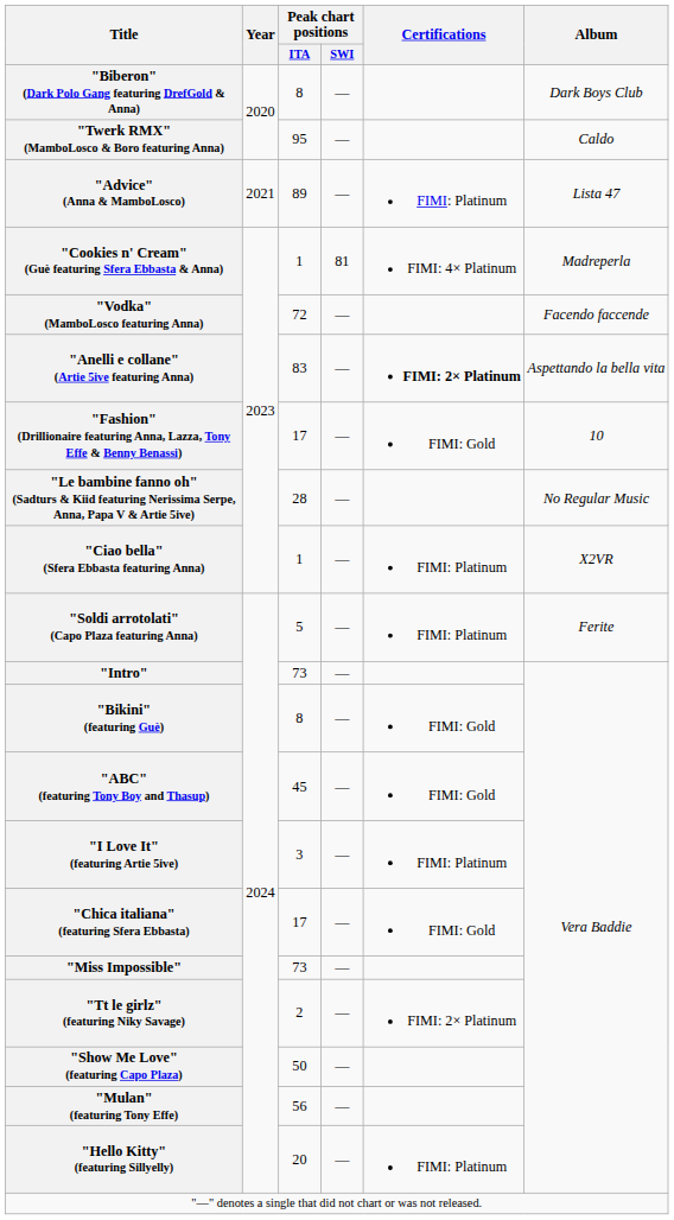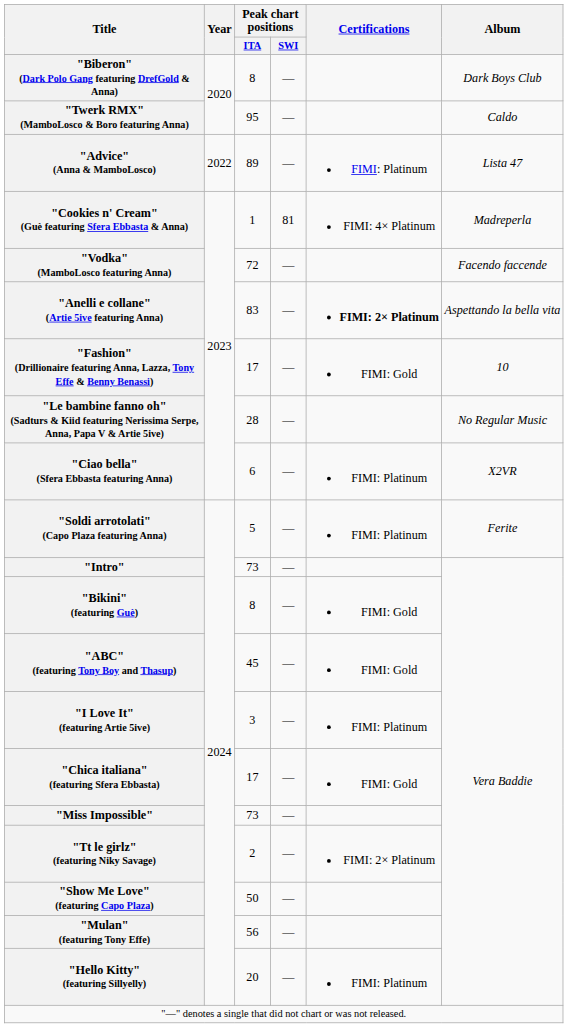 <table class="wikitable plainrowheaders" style="text-align:center;">
 <tr>
 <th scope="col" rowspan="2" style="width:16em;">Title</th>
 <th scope="col" rowspan="2" style="width:1em;">Year</th>
 <th scope="col" colspan="2">Peak chart positions</th>
 <th scope="col" rowspan="2"><a href='#'>Certifications</a></th>
 <th scope="col" rowspan="2">Album</th>
 </tr>
 <tr>
 <th scope="col" style="width:3em;font-size:85%;"><a href='#'>ITA</a><br></th>
 <th scope="col" style="width:3em;font-size:85%;"><a href='#'>SWI</a><br></th>
 </tr>
 <tr>
 <th scope="row">"Biberon"<br><small>(<a href='#'>Dark Polo Gang</a> featuring <a href='#'>DrefGold</a> & Anna)</small></th>
 <td rowspan="2">2020</td>
 <td>8</td>
 <td>—</td>
 <td></td>
 <td><em>Dark Boys Club</em></td>
 </tr>
 <tr>
 <th scope="row">"Twerk RMX"<br><small>(MamboLosco & Boro featuring Anna)</small></th>
 <td>95</td>
 <td>—</td>
 <td></td>
 <td><em>Caldo</em></td>
 </tr>
 <tr>
 <th scope="row">"Advice"<br><small>(Anna & MamboLosco)</small></th>
-<td>2021</td>
+<td>2022</td>
 <td>89</td>
 <td>—</td>
 <td><br><ul><li><a href='#'>FIMI</a>: Platinum</li></ul></td>
 <td><em>Lista 47</em></td>
 </tr>
 <tr>
 <th scope="row">"Cookies n' Cream"<br><small>(Guè featuring <a href='#'>Sfera Ebbasta</a> & Anna)</small></th>
 <td rowspan="6">2023</td>
 <td>1</td>
 <td>81</td>
 <td><br><ul><li>FIMI: 4× Platinum</li></ul></td>
 <td><em>Madreperla</em></td>
 </tr>
 <tr>
 <th scope="row">"Vodka"<br><small>(MamboLosco featuring Anna)</small></th>
 <td>72</td>
 <td>—</td>
 <td></td>
 <td><em>Facendo faccende</em></td>
 </tr>
 <tr>
 <th scope="row">"Anelli e collane"<br><small>(<a href='#'>Artie 5ive</a> featuring Anna)</small></th>
 <td>83</td>
 <td>—</td>
 <td><strong><br><ul><li>FIMI: 2× Platinum</li></ul></strong></td>
 <td><em>Aspettando la bella vita</em></td>
 </tr>
 <tr>
 <th scope="row">"Fashion"<br><small>(Drillionaire featuring Anna, Lazza, <a href='#'>Tony Effe</a> & <a href='#'>Benny Benassi</a>)</small></th>
 <td>17</td>
 <td>—</td>
 <td><br><ul><li>FIMI: Gold</li></ul></td>
 <td><em>10</em></td>
 </tr>
 <tr>
 <th scope="row">"Le bambine fanno oh"<br><small>(Sadturs & Kiid featuring Nerissima Serpe, Anna, Papa V & Artie 5ive)</small></th>
 <td>28</td>
 <td>—</td>
 <td></td>
 <td><em>No Regular Music</em></td>
 </tr>
 <tr>
 <th scope="row">"Ciao bella"<br><small>(Sfera Ebbasta featuring Anna)</small></th>
-<td>1</td>
+<td>6</td>
 <td>—</td>
 <td><br><ul><li>FIMI: Platinum</li></ul></td>
 <td><em>X2VR</em></td>
 </tr>
 <tr>
 <th scope="row">"Soldi arrotolati"<br><small>(Capo Plaza featuring Anna)</small></th>
 <td rowspan="11">2024</td>
 <td>5</td>
 <td>—</td>
 <td><br><ul><li>FIMI: Platinum</li></ul></td>
 <td><em>Ferite</em></td>
 </tr>
 <tr>
 <th scope="row">"Intro"</th>
 <td>73</td>
 <td>—</td>
 <td></td>
 <td rowspan="10"><em>Vera Baddie</em></td>
 </tr>
 <tr>
 <th scope="row">"Bikini"<br><small>(featuring <a href='#'>Guè</a>)</small></th>
 <td>8</td>
 <td>—</td>
 <td><br><ul><li>FIMI: Gold</li></ul></td>
 </tr>
 <tr>
 <th scope="row">"ABC"<br><small>(featuring <a href='#'>Tony Boy</a> and <a href='#'>Thasup</a>)</small></th>
 <td>45</td>
 <td>—</td>
 <td><br><ul><li>FIMI: Gold</li></ul></td>
 </tr>
 <tr>
 <th scope="row">"I Love It"<br><small>(featuring Artie 5ive)</small></th>
 <td>3</td>
 <td>—</td>
 <td><br><ul><li>FIMI: Platinum</li></ul></td>
 </tr>
 <tr>
 <th scope="row">"Chica italiana"<br><small>(featuring Sfera Ebbasta)</small></th>
 <td>17</td>
 <td>—</td>
 <td><br><ul><li>FIMI: Gold</li></ul></td>
 </tr>
 <tr>
 <th scope="row">"Miss Impossible"</th>
 <td>73</td>
 <td>—</td>
 <td></td>
 </tr>
 <tr>
 <th scope="row">"Tt le girlz"<br><small>(featuring Niky Savage)</small></th>
 <td>2<br></td>
 <td>—</td>
 <td><br><ul><li>FIMI: 2× Platinum</li></ul></td>
 </tr>
 <tr>
 <th scope="row">"Show Me Love"<br><small>(featuring <a href='#'>Capo Plaza</a>)</small></th>
 <td>50</td>
 <td>—</td>
 <td></td>
 </tr>
 <tr>
 <th scope="row">"Mulan"<br><small>(featuring Tony Effe)</small></th>
 <td>56</td>
 <td>—</td>
 <td></td>
 </tr>
 <tr>
 <th scope="row">"Hello Kitty"<br><small>(featuring Sillyelly)</small></th>
 <td>20<br></td>
 <td>—</td>
 <td><br><ul><li>FIMI: Platinum</li></ul></td>
 </tr>
 <tr>
 <td colspan="6" style="text-align:center; font-size:85%;">"—" denotes a single that did not chart or was not released.</td>
 </tr>
 </table>
